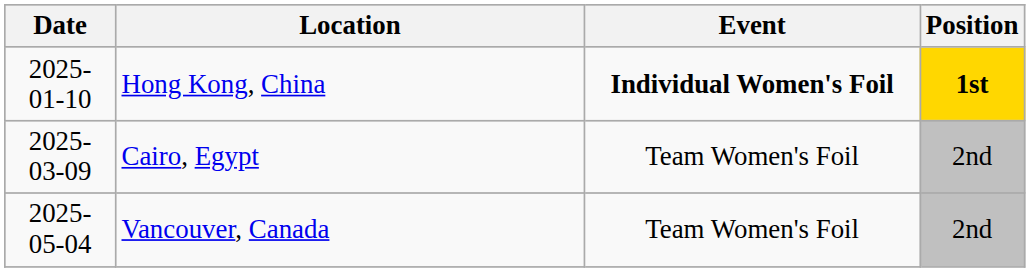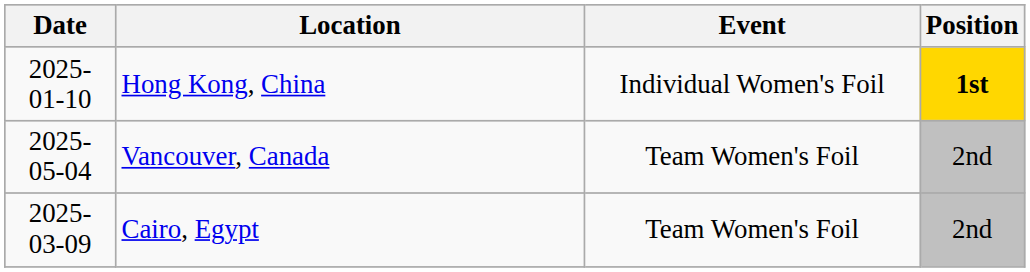 <table class="wikitable" style="text-align:center;">
 <tr>
 <th>Date</th>
 <th style="width:17em">Location</th>
 <th style="width:12em">Event</th>
 <th>Position</th>
 </tr>
 <tr>
 <td>2025-01-10</td>
 <td rowspan="1" align="left"> <a href='#'>Hong Kong</a>, <a href='#'>China</a></td>
-<td><strong>Individual Women's Foil</strong></td>
+<td>Individual Women's Foil</td>
 <td bgcolor="gold"><strong>1st</strong></td>
+</tr>
+<tr>
+<td>2025-05-04</td>
+<td rowspan="1" align="left"> <a href='#'>Vancouver</a>, <a href='#'>Canada</a></td>
+<td>Team Women's Foil</td>
+<td bgcolor="silver">2nd</td>
 </tr>
 <tr>
 <td>2025-03-09</td>
 <td rowspan="1" align="left"> <a href='#'>Cairo</a>, <a href='#'>Egypt</a></td>
 <td>Team Women's Foil</td>
 <td bgcolor="silver">2nd</td>
 </tr>
-<tr>
-<td>2025-05-04</td>
-<td rowspan="1" align="left"> <a href='#'>Vancouver</a>, <a href='#'>Canada</a></td>
-<td>Team Women's Foil</td>
-<td bgcolor="silver">2nd</td>
-</tr>
 </table>
